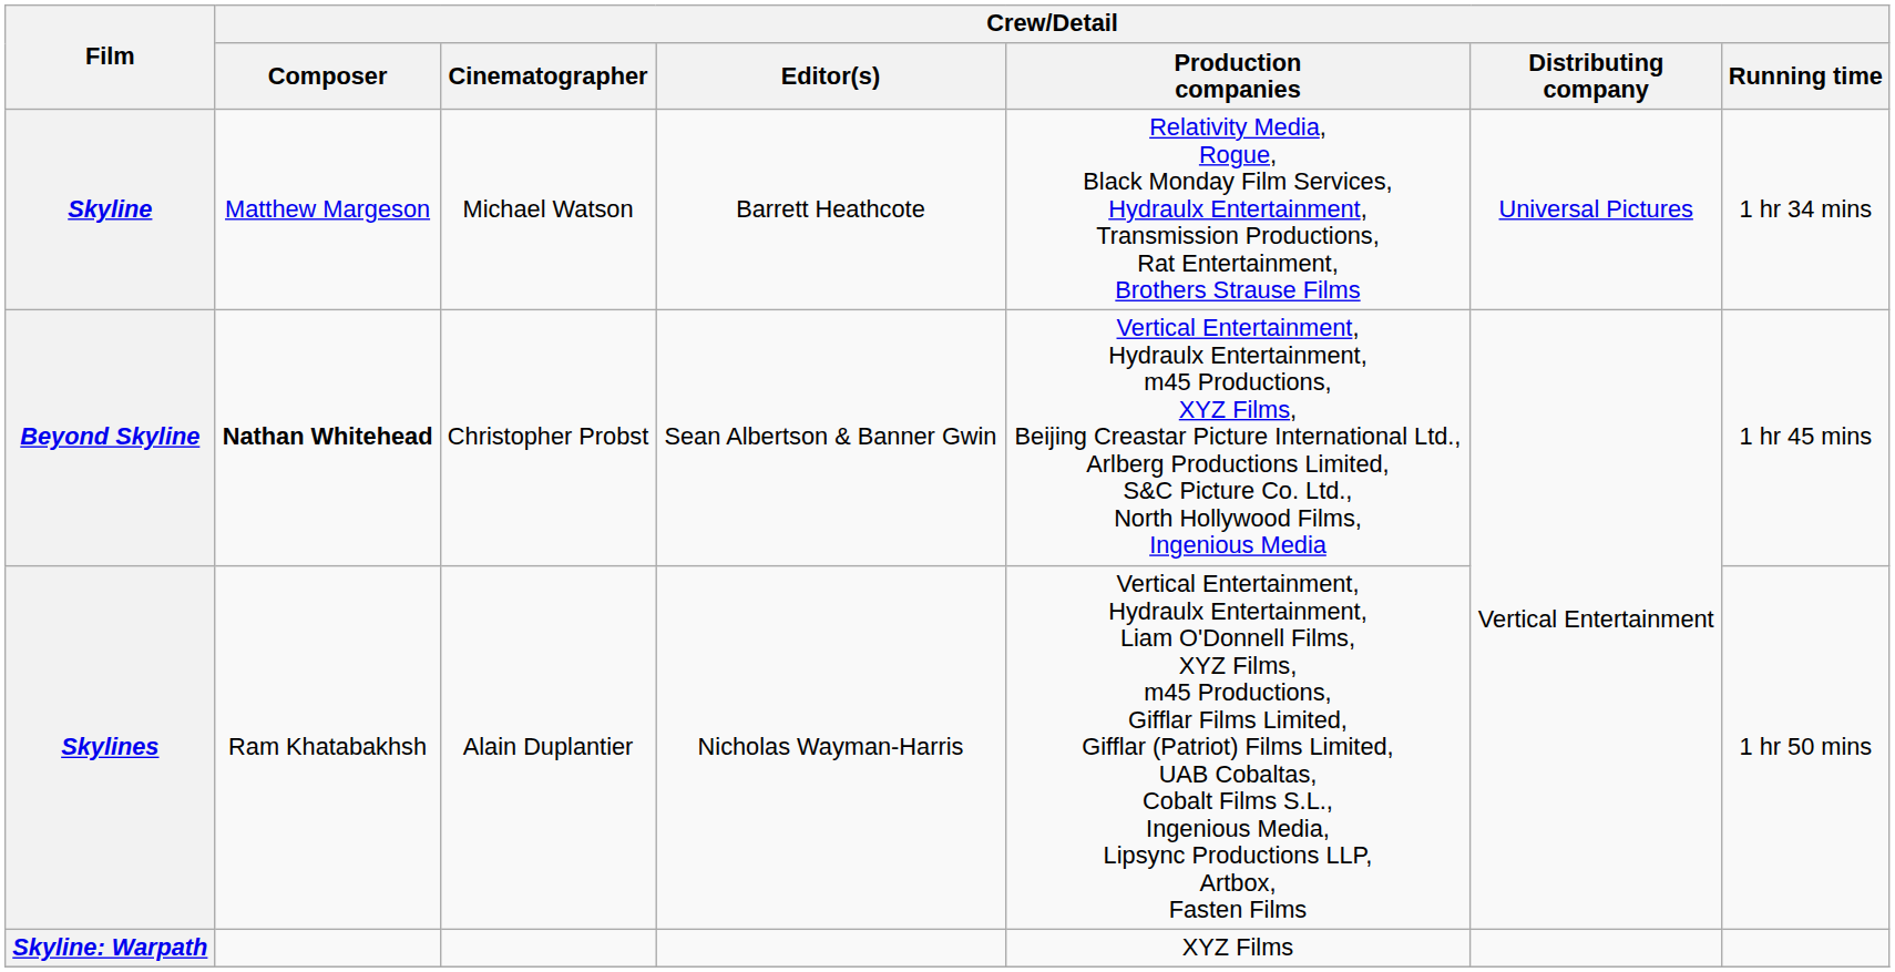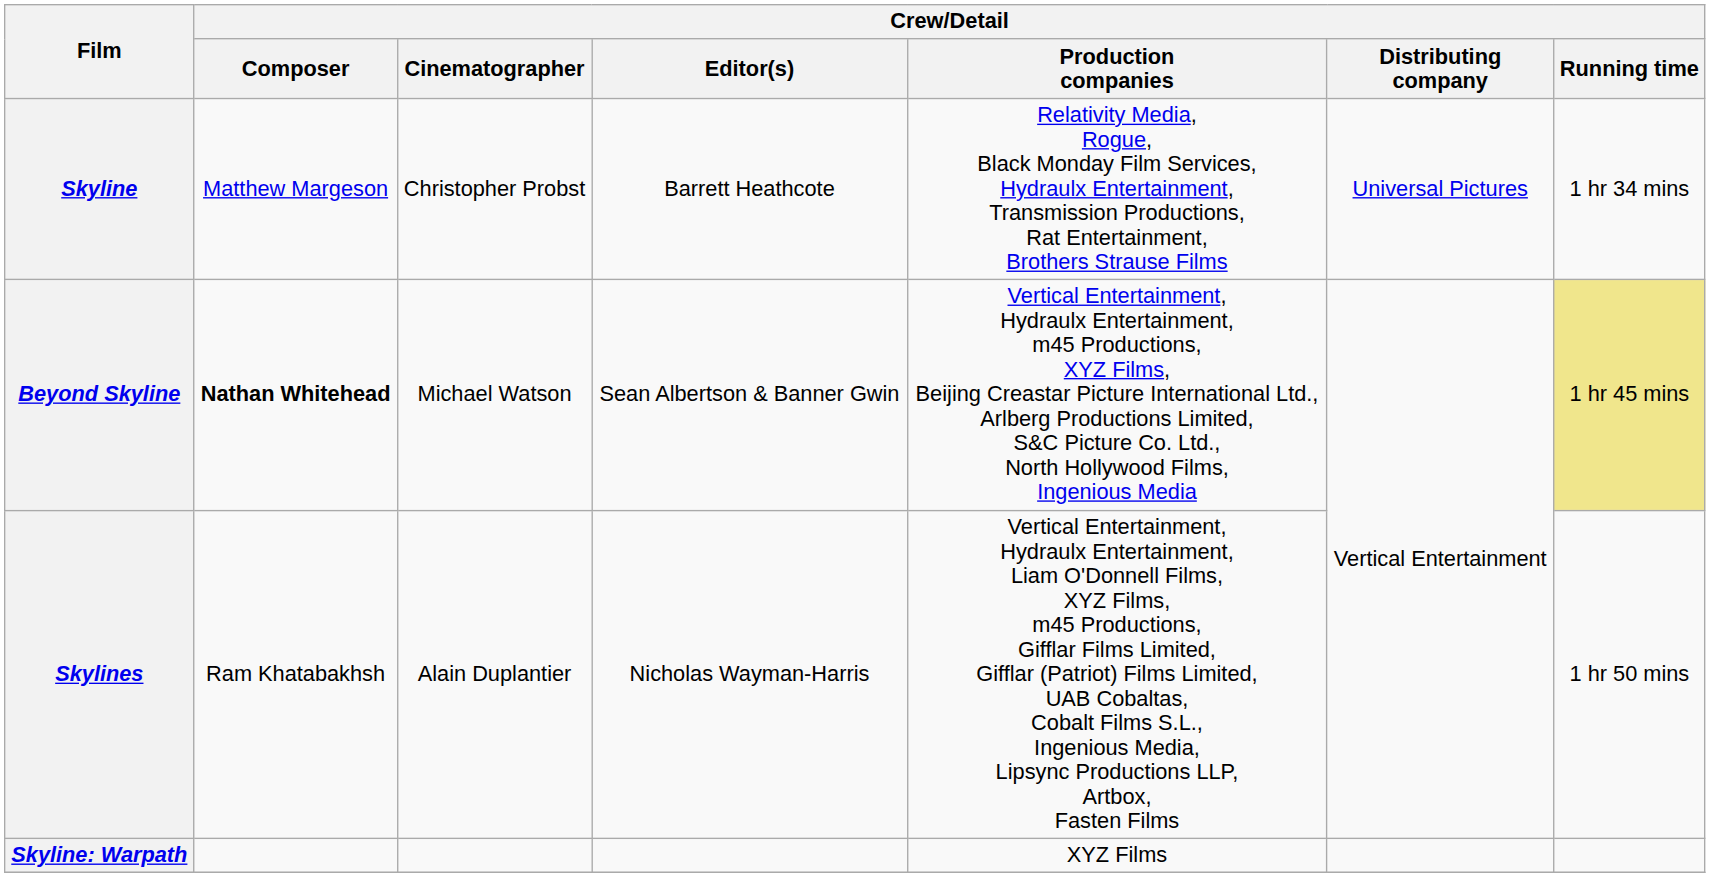 <table class="wikitable sortable" style="text-align:center; width:99%;">
 <tr>
 <th rowspan="2">Film</th>
 <th colspan="7">Crew/Detail</th>
 </tr>
 <tr>
 <th style="text-align:center;">Composer</th>
 <th style="text-align:center;">Cinematographer</th>
 <th style="text-align:center;">Editor(s)</th>
 <th style="text-align:center;">Production <br>companies</th>
 <th style="text-align:center;">Distributing <br>company</th>
 <th style="text-align:center;">Running time</th>
 </tr>
 <tr>
 <th><em><a href='#'>Skyline</a></em></th>
 <td><a href='#'>Matthew Margeson</a></td>
-<td>Michael Watson</td>
+<td>Christopher Probst</td>
 <td>Barrett Heathcote</td>
 <td><a href='#'>Relativity Media</a>, <br><a href='#'>Rogue</a>, <br>Black Monday Film Services, <br><a href='#'>Hydraulx Entertainment</a>, <br>Transmission Productions, <br>Rat Entertainment, <br><a href='#'>Brothers Strause Films</a></td>
 <td><a href='#'>Universal Pictures</a></td>
 <td>1 hr 34 mins</td>
 </tr>
 <tr>
 <th><em><a href='#'>Beyond Skyline</a></em></th>
 <td><strong>Nathan Whitehead</strong></td>
-<td>Christopher Probst</td>
+<td>Michael Watson</td>
 <td>Sean Albertson & Banner Gwin</td>
 <td><a href='#'>Vertical Entertainment</a>, <br>Hydraulx Entertainment, <br>m45 Productions, <br><a href='#'>XYZ Films</a>, <br>Beijing Creastar Picture International Ltd., <br>Arlberg Productions Limited, <br>S&C Picture Co. Ltd., <br>North Hollywood Films, <br><a href='#'>Ingenious Media</a></td>
 <td rowspan="2">Vertical Entertainment</td>
-<td>1 hr 45 mins</td>
+<td style="background: khaki;">1 hr 45 mins</td>
 </tr>
 <tr>
 <th><em><a href='#'>Skylines</a></em></th>
 <td>Ram Khatabakhsh</td>
 <td>Alain Duplantier</td>
 <td>Nicholas Wayman-Harris</td>
 <td>Vertical Entertainment, <br>Hydraulx Entertainment, <br>Liam O'Donnell Films, <br>XYZ Films, <br>m45 Productions, <br>Gifflar Films Limited, <br>Gifflar (Patriot) Films Limited, <br>UAB Cobaltas, <br>Cobalt Films S.L., <br>Ingenious Media, <br>Lipsync Productions LLP, <br>Artbox, <br>Fasten Films</td>
 <td>1 hr 50 mins</td>
 </tr>
 <tr>
 <th><em><a href='#'>Skyline: Warpath</a></em></th>
 <td></td>
 <td></td>
 <td></td>
 <td>XYZ Films</td>
 <td></td>
 <td></td>
 </tr>
 <tr>
 </tr>
 </table>
